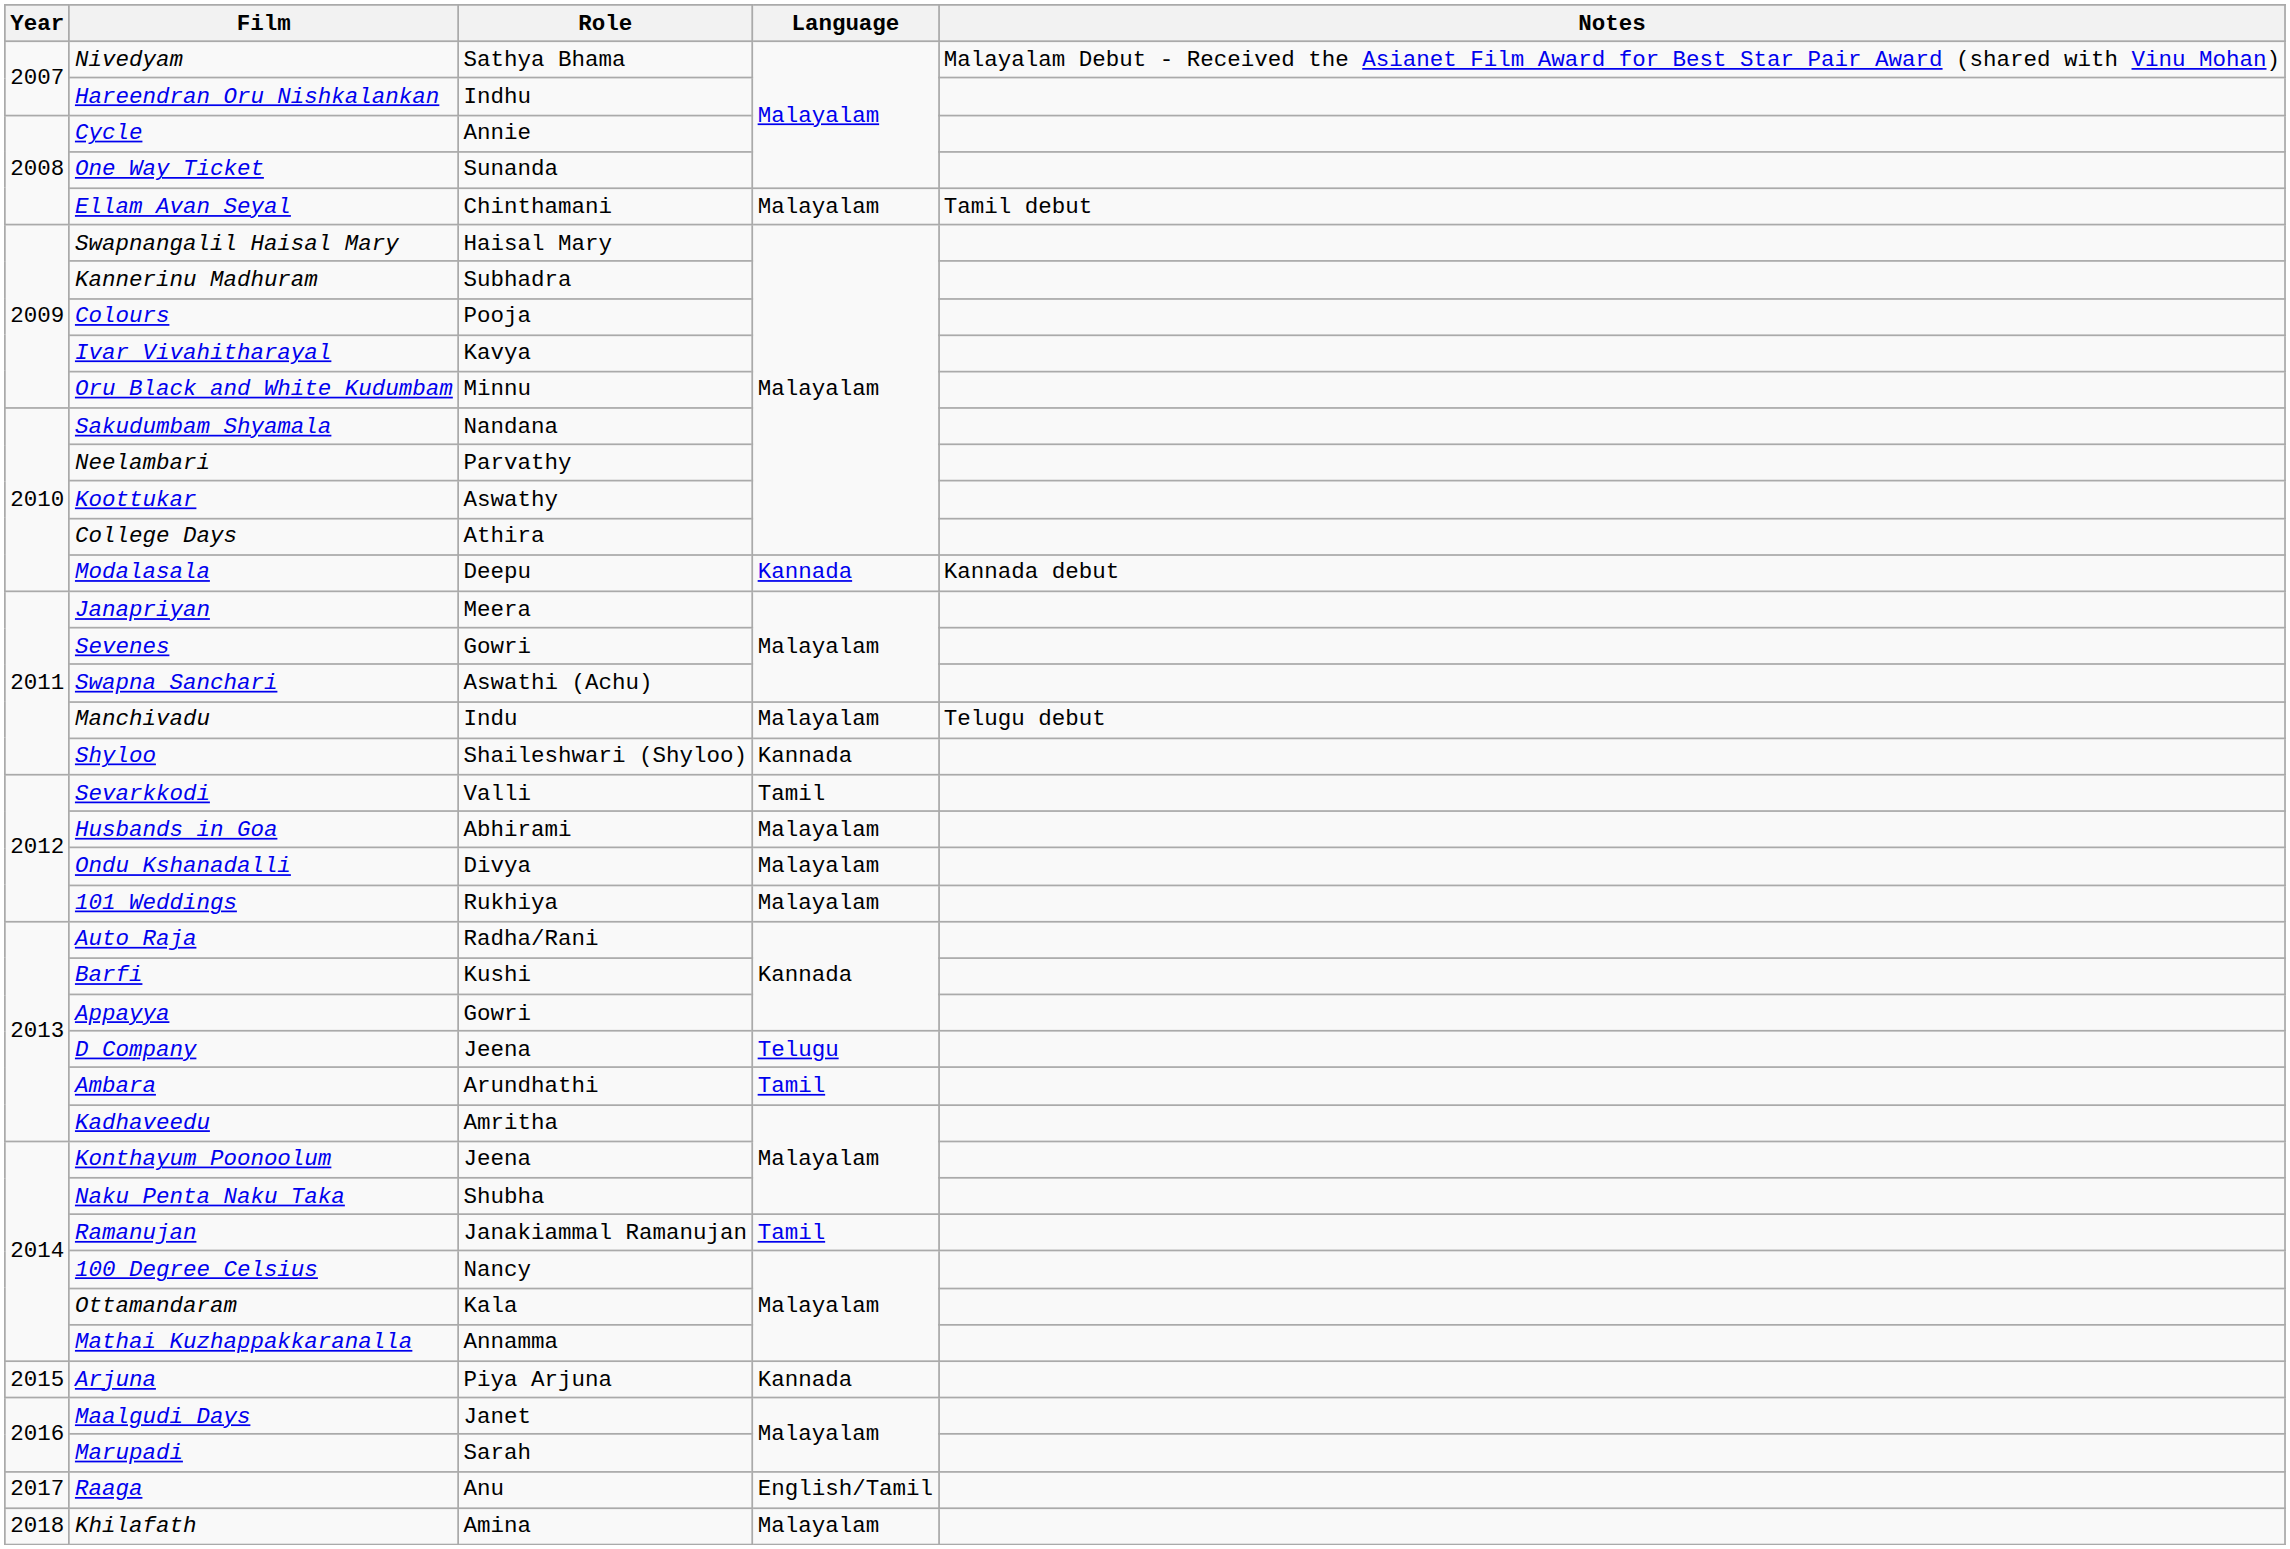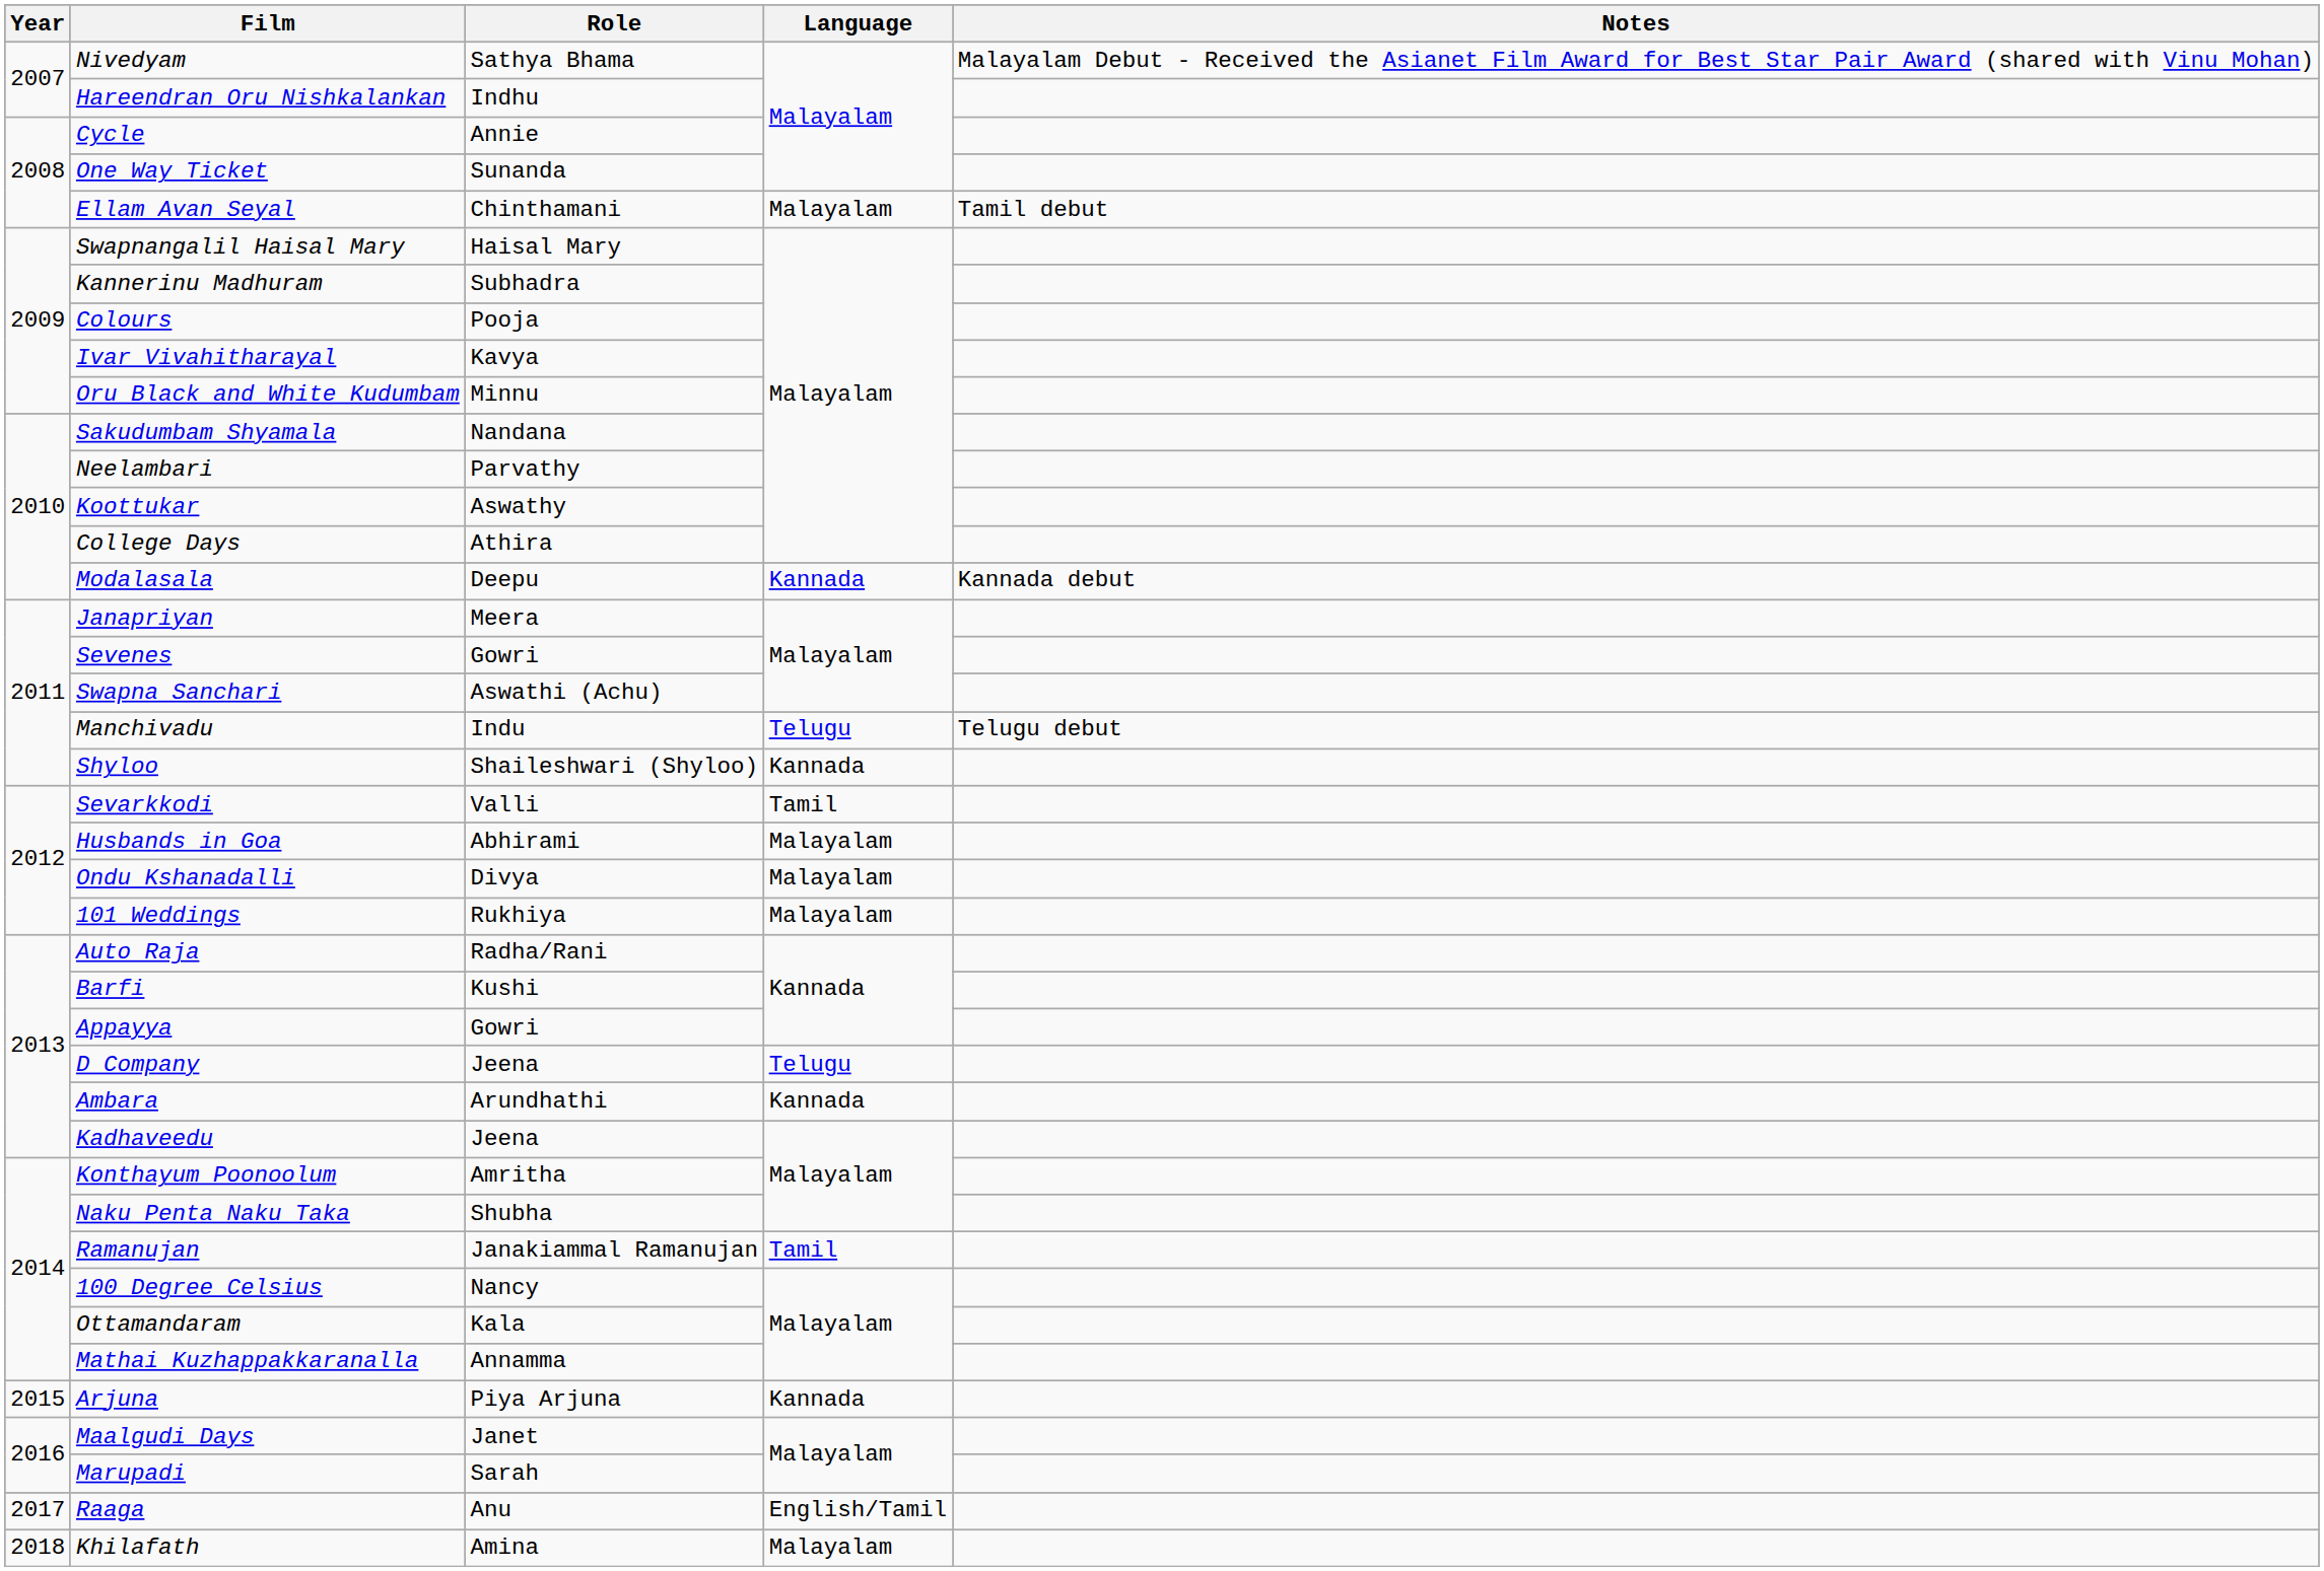 <table class="wikitable sortable">
 <tr style="background:#ccc; text-align:center;">
 <th>Year</th>
 <th>Film</th>
 <th>Role</th>
 <th>Language</th>
 <th>Notes</th>
 </tr>
 <tr>
 <td rowspan="2">2007</td>
 <td><em>Nivedyam</em></td>
 <td>Sathya Bhama</td>
 <td rowspan="4"><a href='#'>Malayalam</a></td>
 <td>Malayalam Debut - Received the <a href='#'>Asianet Film Award for Best Star Pair Award</a> (shared with <a href='#'>Vinu Mohan</a>)</td>
 </tr>
 <tr>
 <td><em><a href='#'>Hareendran Oru Nishkalankan</a></em></td>
 <td>Indhu</td>
 <td></td>
 </tr>
 <tr>
 <td rowspan="3">2008</td>
 <td><em><a href='#'>Cycle</a></em></td>
 <td>Annie</td>
 <td></td>
 </tr>
 <tr>
 <td><em><a href='#'>One Way Ticket</a></em></td>
 <td>Sunanda</td>
 <td></td>
 </tr>
 <tr>
 <td><em><a href='#'>Ellam Avan Seyal</a></em></td>
 <td>Chinthamani</td>
 <td>Malayalam</td>
 <td>Tamil debut</td>
 </tr>
 <tr>
 <td rowspan="5">2009</td>
 <td><em>Swapnangalil Haisal Mary</em></td>
 <td>Haisal Mary</td>
 <td rowspan="9">Malayalam</td>
 <td></td>
 </tr>
 <tr>
 <td><em>Kannerinu Madhuram</em></td>
 <td>Subhadra</td>
 <td></td>
 </tr>
 <tr>
 <td><em><a href='#'>Colours</a></em></td>
 <td>Pooja</td>
 <td></td>
 </tr>
 <tr>
 <td><em><a href='#'>Ivar Vivahitharayal</a></em></td>
 <td>Kavya</td>
 <td></td>
 </tr>
 <tr>
 <td><em><a href='#'>Oru Black and White Kudumbam</a></em></td>
 <td>Minnu</td>
 <td></td>
 </tr>
 <tr>
 <td rowspan="5">2010</td>
 <td><em><a href='#'>Sakudumbam Shyamala</a></em></td>
 <td>Nandana</td>
 <td></td>
 </tr>
 <tr>
 <td><em>Neelambari</em></td>
 <td>Parvathy</td>
 <td></td>
 </tr>
 <tr>
 <td><em><a href='#'>Koottukar</a></em></td>
 <td>Aswathy</td>
 <td></td>
 </tr>
 <tr>
 <td><em>College Days</em></td>
 <td>Athira</td>
 <td></td>
 </tr>
 <tr>
 <td><em><a href='#'>Modalasala</a></em></td>
 <td>Deepu</td>
 <td><a href='#'>Kannada</a></td>
 <td>Kannada debut</td>
 </tr>
 <tr>
 <td rowspan="5">2011</td>
 <td><em><a href='#'>Janapriyan</a></em></td>
 <td>Meera</td>
 <td rowspan="3">Malayalam</td>
 <td></td>
 </tr>
 <tr>
 <td><em><a href='#'>Sevenes</a></em></td>
 <td>Gowri</td>
 <td></td>
 </tr>
 <tr>
 <td><em><a href='#'>Swapna Sanchari</a></em></td>
 <td>Aswathi (Achu)</td>
 <td></td>
 </tr>
 <tr>
 <td><em>Manchivadu</em></td>
 <td>Indu</td>
-<td>Malayalam</td>
+<td><a href='#'>Telugu</a></td>
 <td>Telugu debut</td>
 </tr>
 <tr>
 <td><em><a href='#'>Shyloo</a></em></td>
 <td>Shaileshwari (Shyloo)</td>
 <td>Kannada</td>
 <td></td>
 </tr>
 <tr>
 <td rowspan="4">2012</td>
 <td><em><a href='#'>Sevarkkodi</a></em></td>
 <td>Valli</td>
 <td>Tamil</td>
 <td></td>
 </tr>
 <tr>
 <td><em><a href='#'>Husbands in Goa</a></em></td>
 <td>Abhirami</td>
 <td>Malayalam</td>
 <td></td>
 </tr>
 <tr>
 <td><em><a href='#'>Ondu Kshanadalli</a></em></td>
 <td>Divya</td>
 <td>Malayalam</td>
 <td></td>
 </tr>
 <tr>
 <td><em><a href='#'>101 Weddings</a></em></td>
 <td>Rukhiya</td>
 <td>Malayalam</td>
 <td></td>
 </tr>
 <tr>
 <td rowspan="6">2013</td>
 <td><em><a href='#'>Auto Raja</a></em></td>
 <td>Radha/Rani</td>
 <td rowspan="3">Kannada</td>
 <td></td>
 </tr>
 <tr>
 <td><em><a href='#'>Barfi</a></em></td>
 <td>Kushi</td>
 <td></td>
 </tr>
 <tr>
 <td><em><a href='#'>Appayya</a></em></td>
 <td>Gowri</td>
 <td></td>
 </tr>
 <tr>
 <td><em><a href='#'>D Company</a></em></td>
 <td>Jeena</td>
 <td><a href='#'>Telugu</a></td>
 <td></td>
 </tr>
 <tr>
 <td><em><a href='#'>Ambara</a></em></td>
 <td>Arundhathi</td>
-<td><a href='#'>Tamil</a></td>
+<td>Kannada</td>
 <td></td>
 </tr>
 <tr>
 <td><em><a href='#'>Kadhaveedu</a></em></td>
-<td>Amritha</td>
+<td>Jeena</td>
 <td rowspan="3">Malayalam</td>
 <td></td>
 </tr>
 <tr>
 <td rowspan="6">2014</td>
 <td><em><a href='#'>Konthayum Poonoolum</a></em></td>
-<td>Jeena</td>
+<td>Amritha</td>
 <td></td>
 </tr>
 <tr>
 <td><em><a href='#'>Naku Penta Naku Taka</a></em></td>
 <td>Shubha</td>
 <td></td>
 </tr>
 <tr>
 <td><em><a href='#'>Ramanujan</a></em></td>
 <td>Janakiammal Ramanujan</td>
 <td><a href='#'>Tamil</a></td>
 <td></td>
 </tr>
 <tr>
 <td><em><a href='#'>100 Degree Celsius</a></em></td>
 <td>Nancy</td>
 <td rowspan="3">Malayalam</td>
 <td></td>
 </tr>
 <tr>
 <td><em>Ottamandaram</em></td>
 <td>Kala</td>
 <td></td>
 </tr>
 <tr>
 <td><em><a href='#'>Mathai Kuzhappakkaranalla</a></em></td>
 <td>Annamma</td>
 <td></td>
 </tr>
 <tr>
 <td>2015</td>
 <td><em><a href='#'>Arjuna</a></em></td>
 <td>Piya Arjuna</td>
 <td>Kannada</td>
 <td></td>
 </tr>
 <tr>
 <td rowspan="2">2016</td>
 <td><em><a href='#'>Maalgudi Days</a></em></td>
 <td>Janet</td>
 <td rowspan="2">Malayalam</td>
 <td></td>
 </tr>
 <tr>
 <td><em><a href='#'>Marupadi</a></em></td>
 <td>Sarah</td>
 <td></td>
 </tr>
 <tr>
 <td>2017</td>
 <td><em><a href='#'>Raaga</a></em></td>
 <td>Anu</td>
 <td>English/Tamil</td>
 <td></td>
 </tr>
 <tr>
 <td rowspan="1">2018</td>
 <td><em>Khilafath</em></td>
 <td>Amina</td>
 <td>Malayalam</td>
 <td></td>
 </tr>
 </table>
